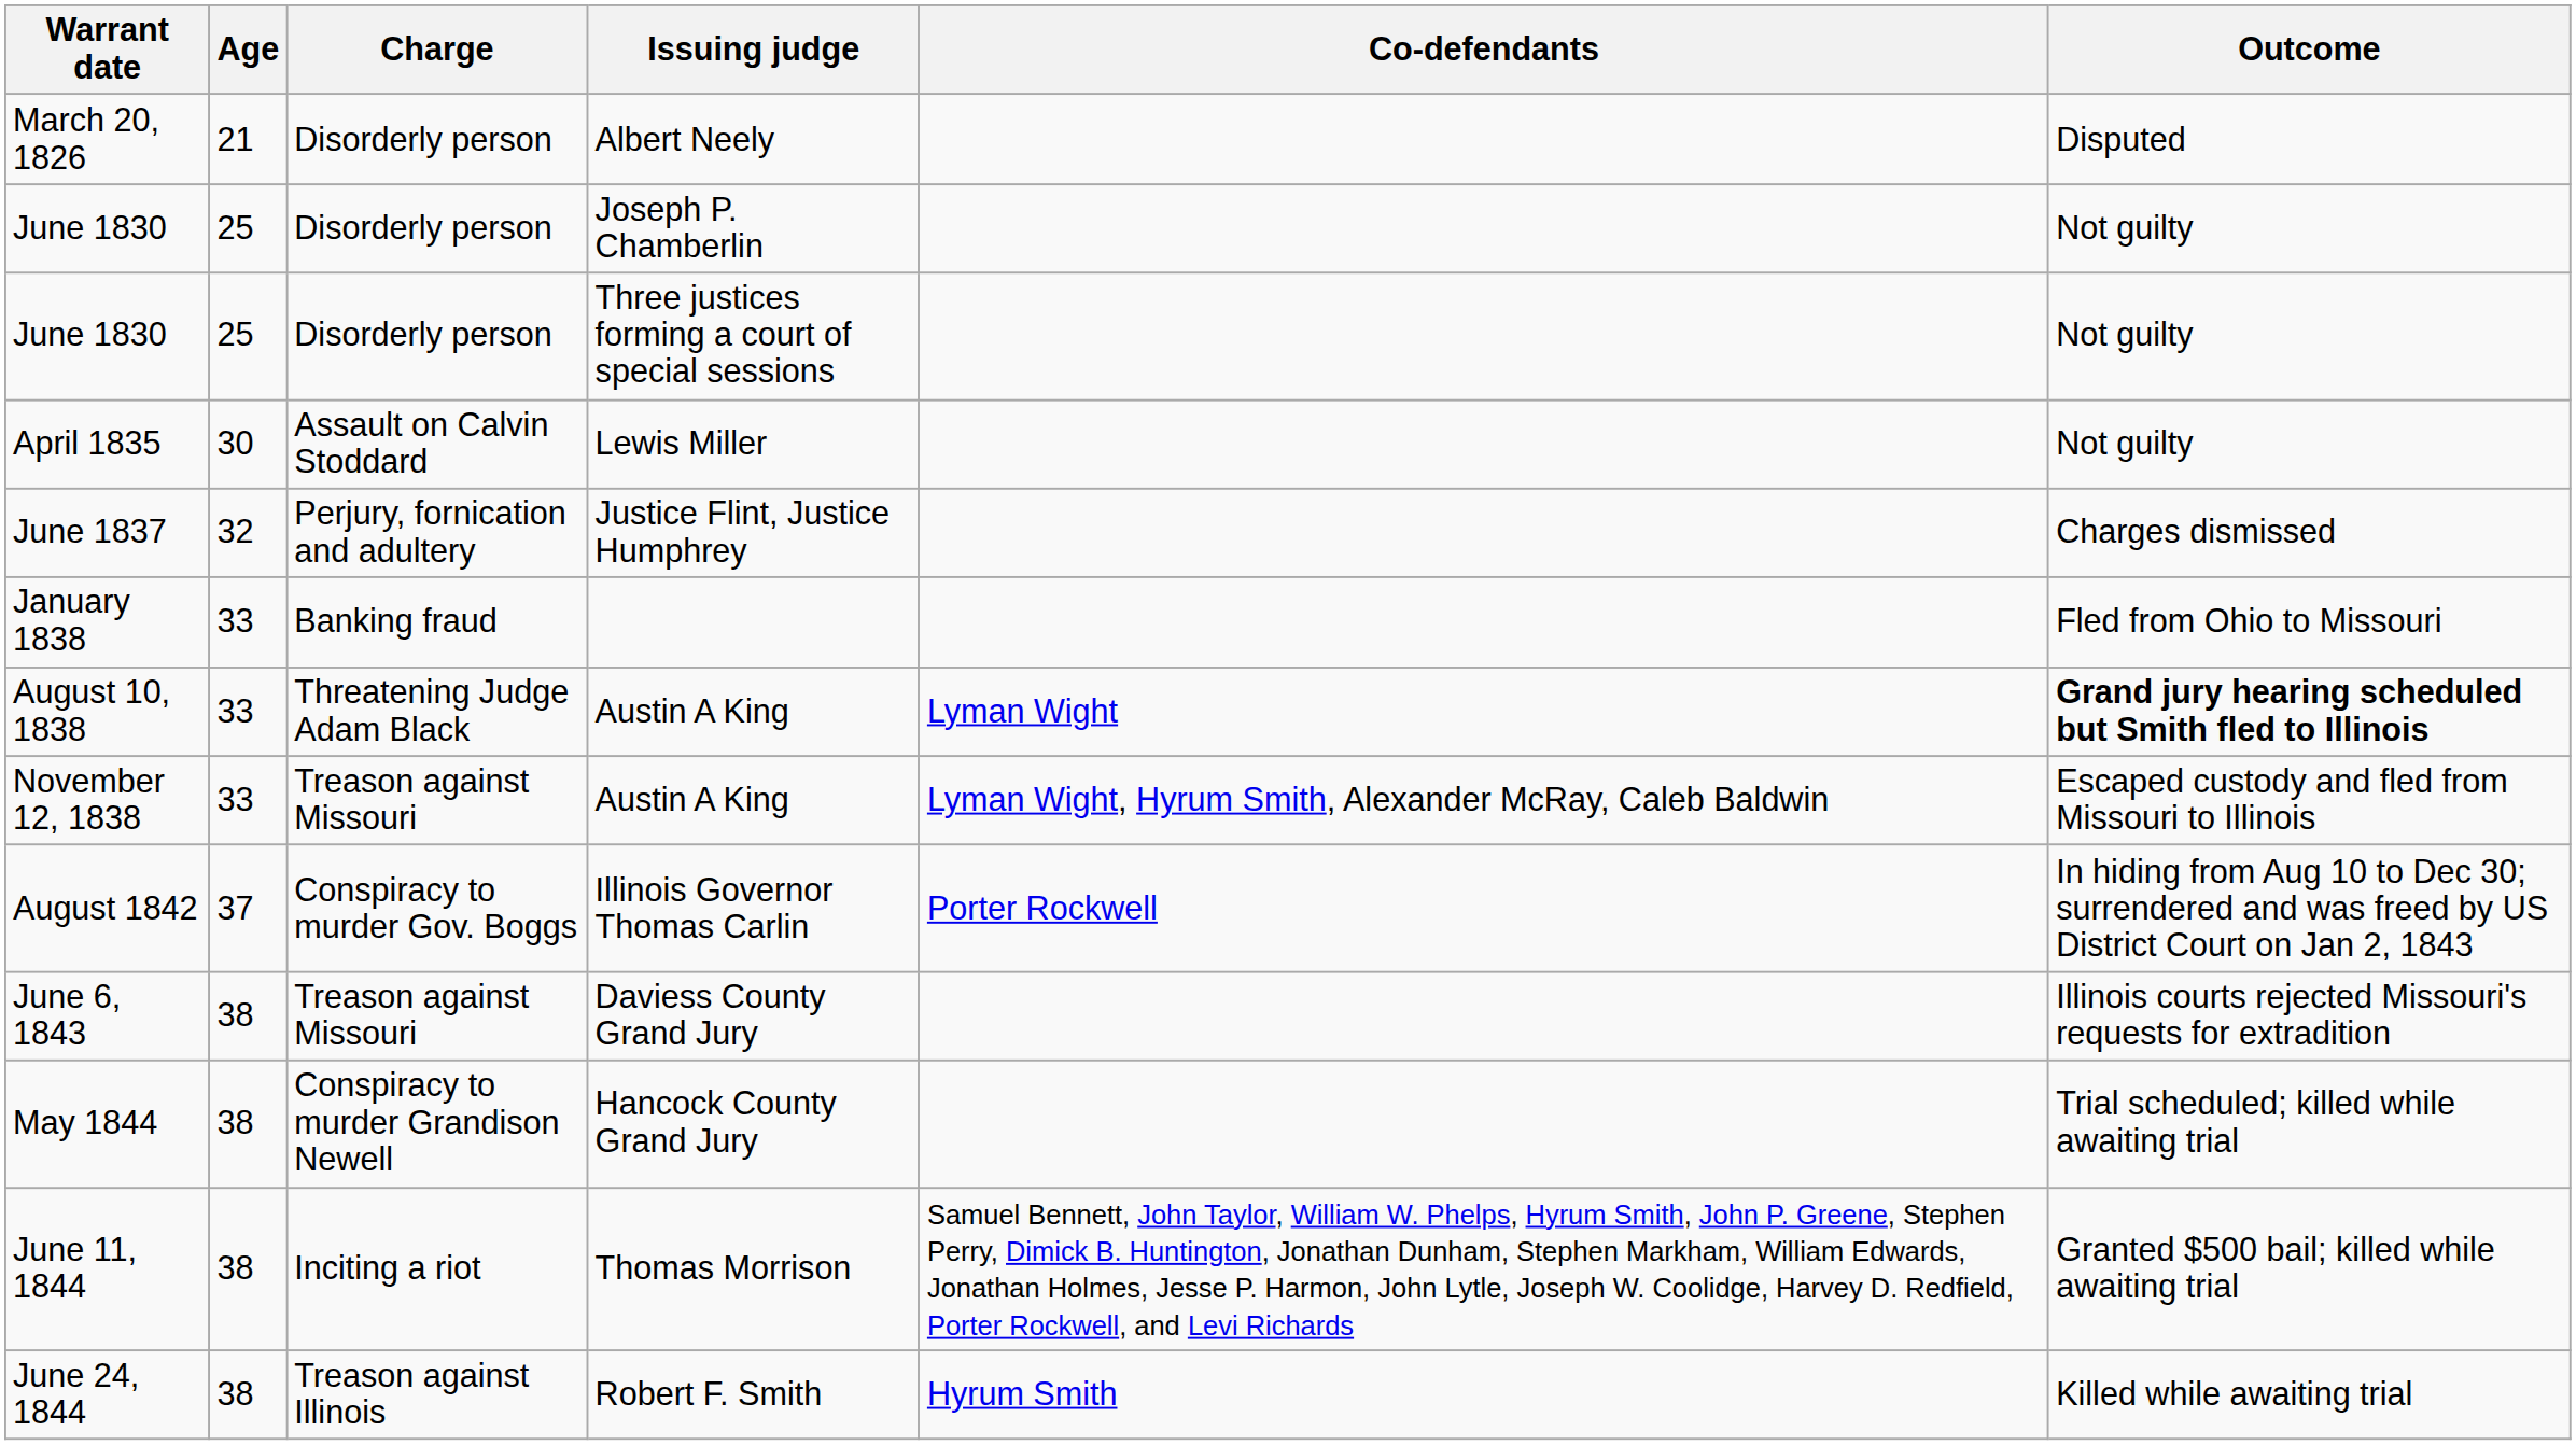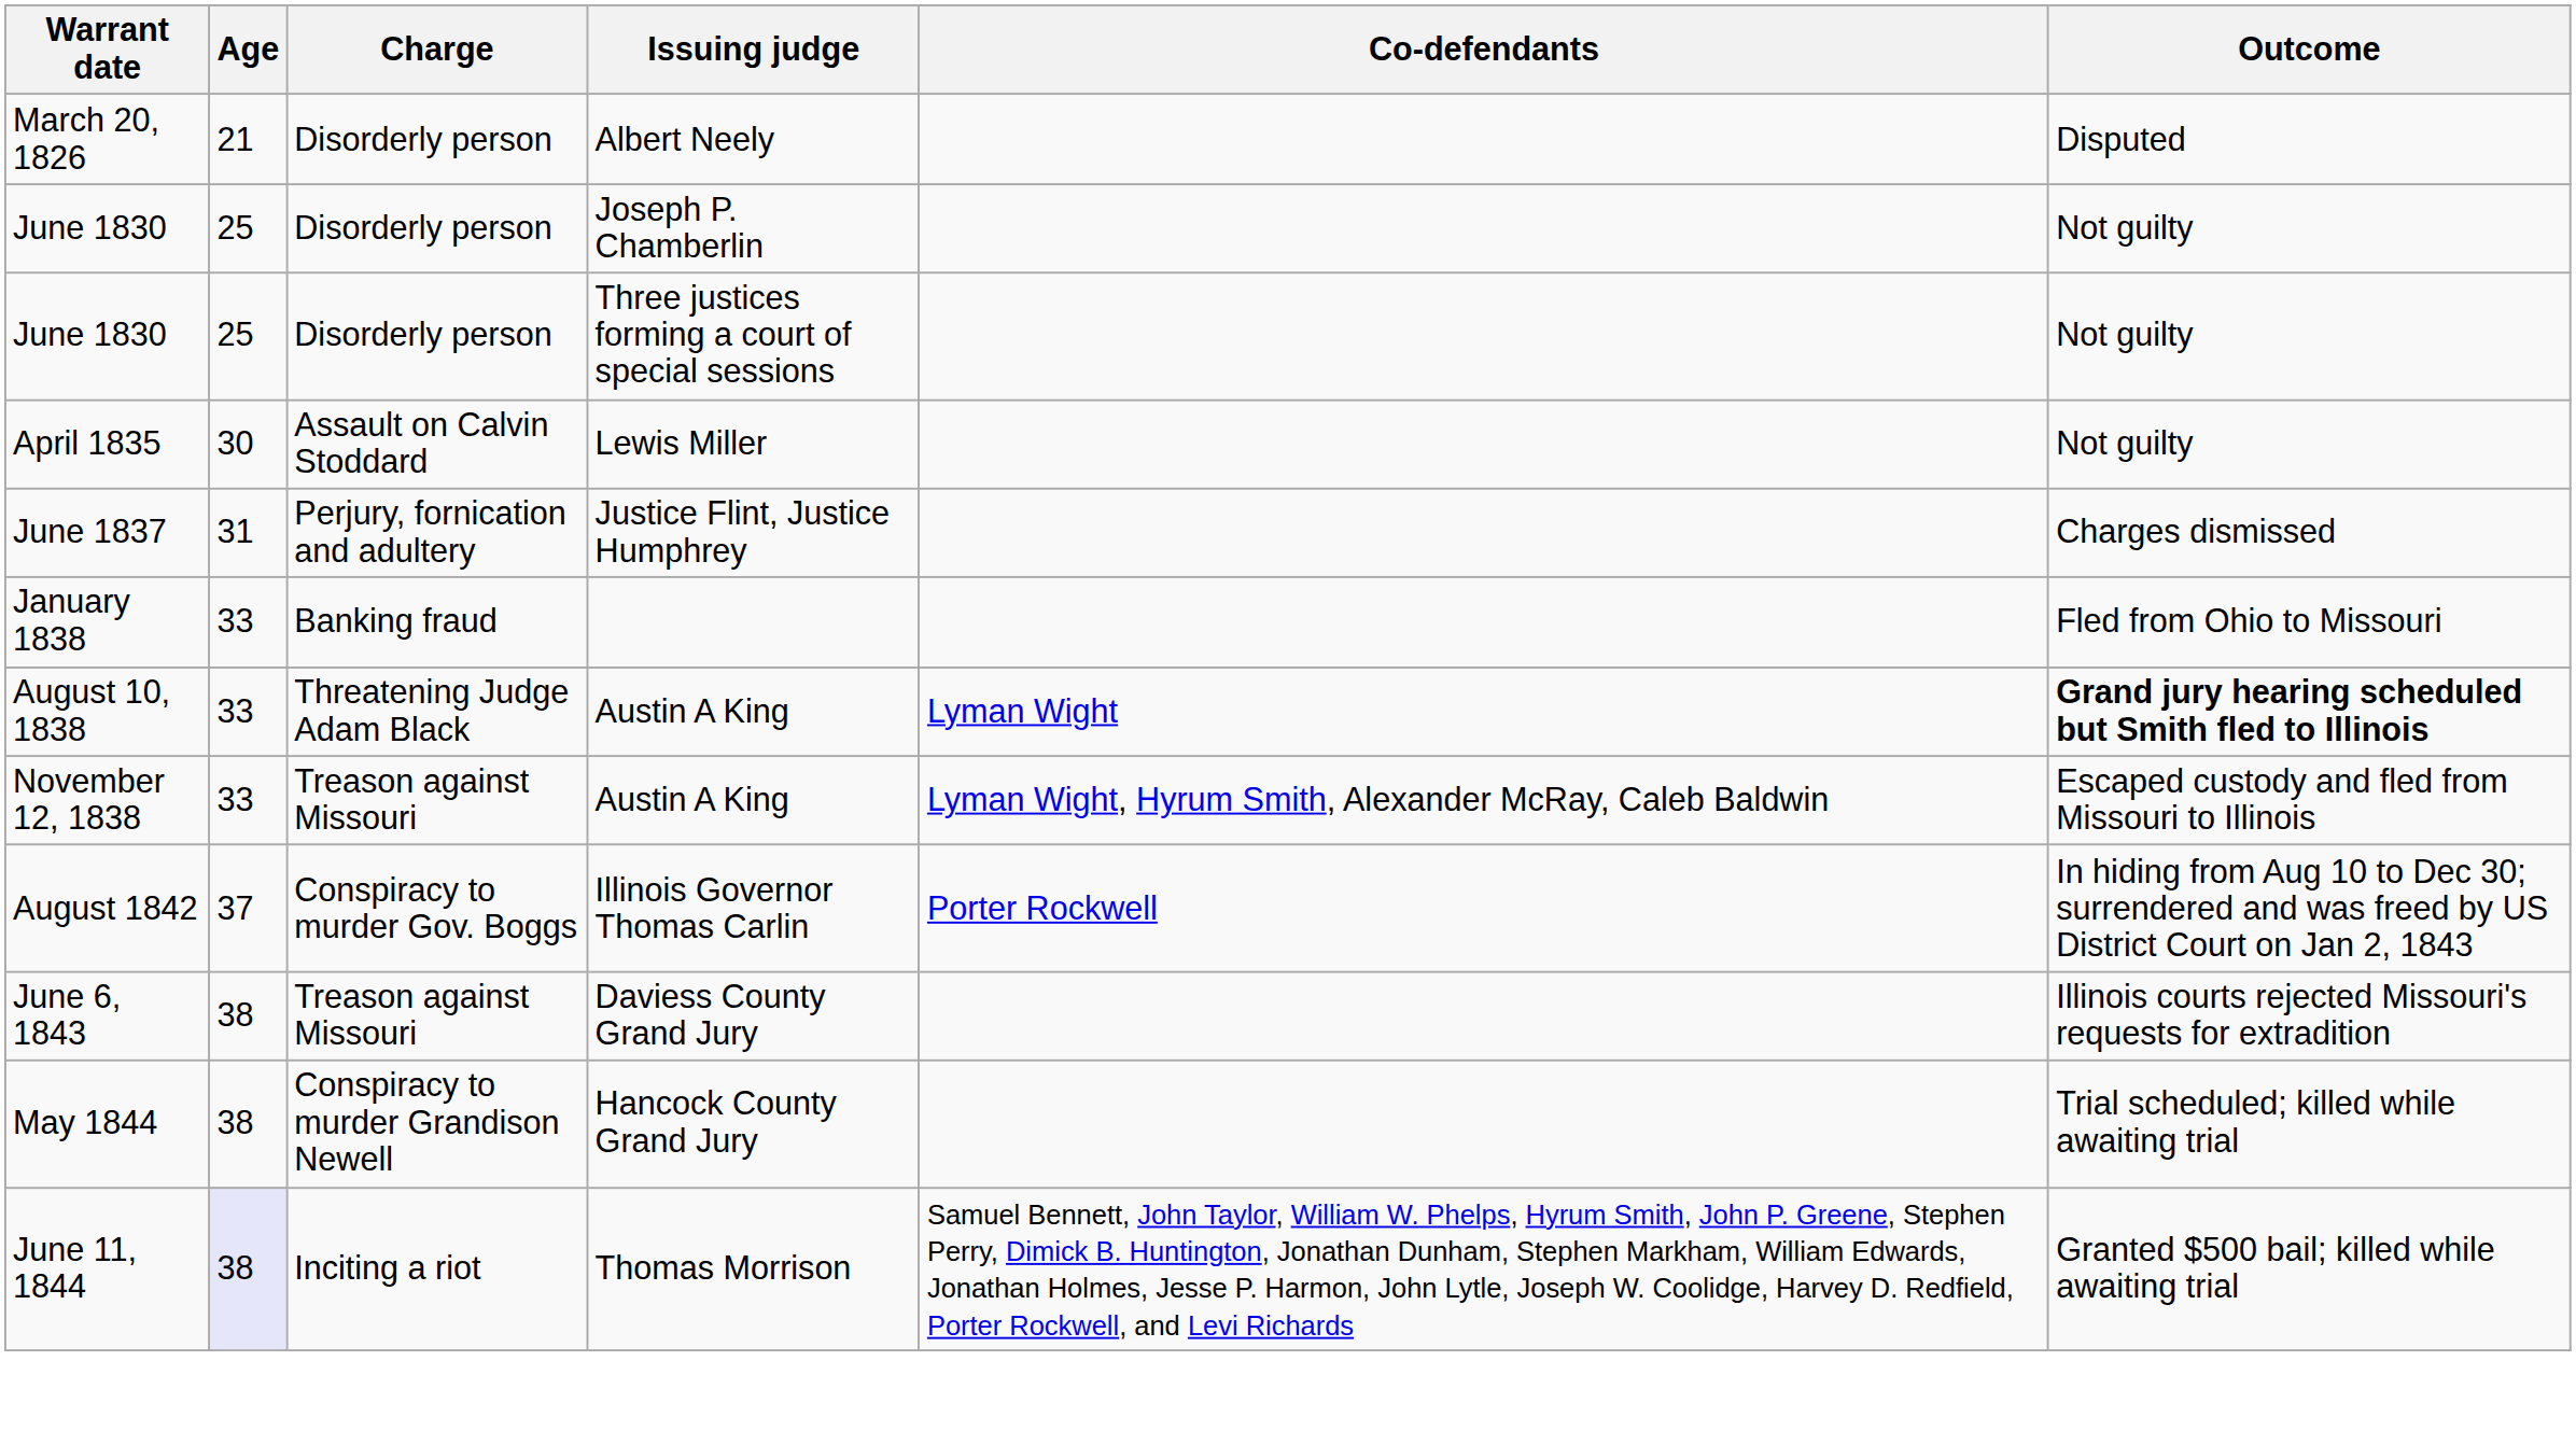 <table class="wikitable">
 <tr>
 <th>Warrant date</th>
 <th>Age</th>
 <th>Charge</th>
 <th>Issuing judge</th>
 <th>Co-defendants</th>
 <th>Outcome</th>
 </tr>
 <tr>
 <td>March 20, 1826</td>
 <td>21</td>
 <td>Disorderly person</td>
 <td>Albert Neely</td>
 <td></td>
 <td>Disputed</td>
 </tr>
 <tr>
 <td>June 1830</td>
 <td>25</td>
 <td>Disorderly person</td>
 <td>Joseph P. Chamberlin</td>
 <td></td>
 <td>Not guilty</td>
 </tr>
 <tr>
 <td>June 1830</td>
 <td>25</td>
 <td>Disorderly person</td>
 <td>Three justices forming a court of special sessions</td>
 <td></td>
 <td>Not guilty</td>
 </tr>
 <tr>
 <td>April 1835</td>
 <td>30</td>
 <td>Assault on Calvin Stoddard</td>
 <td>Lewis Miller</td>
 <td></td>
 <td>Not guilty</td>
 </tr>
 <tr>
 <td>June 1837</td>
-<td>32</td>
+<td>31</td>
 <td>Perjury, fornication and adultery</td>
 <td>Justice Flint, Justice Humphrey</td>
 <td></td>
 <td>Charges dismissed</td>
 </tr>
 <tr>
 <td>January 1838</td>
 <td>33</td>
 <td>Banking fraud</td>
 <td></td>
 <td></td>
 <td>Fled from Ohio to Missouri</td>
 </tr>
 <tr>
 <td>August 10, 1838</td>
 <td>33</td>
 <td>Threatening Judge Adam Black</td>
 <td>Austin A King</td>
 <td><a href='#'>Lyman Wight</a></td>
 <td><strong>Grand jury hearing scheduled but Smith fled to Illinois</strong></td>
 </tr>
 <tr>
 <td>November 12, 1838</td>
 <td>33</td>
 <td>Treason against Missouri</td>
 <td>Austin A King</td>
 <td><a href='#'>Lyman Wight</a>, <a href='#'>Hyrum Smith</a>, Alexander McRay, Caleb Baldwin</td>
 <td>Escaped custody and fled from Missouri to Illinois</td>
 </tr>
 <tr>
 <td>August 1842</td>
 <td>37</td>
 <td>Conspiracy to murder Gov. Boggs</td>
 <td>Illinois Governor Thomas Carlin</td>
 <td><a href='#'>Porter Rockwell</a></td>
 <td>In hiding from Aug 10 to Dec 30; surrendered and was freed by US District Court on Jan 2, 1843</td>
 </tr>
 <tr>
 <td>June 6, 1843</td>
 <td>38</td>
 <td>Treason against Missouri</td>
 <td>Daviess County Grand Jury</td>
 <td></td>
 <td>Illinois courts rejected Missouri's requests for extradition</td>
 </tr>
 <tr>
 <td>May 1844</td>
 <td>38</td>
 <td>Conspiracy to murder Grandison Newell</td>
 <td>Hancock County Grand Jury</td>
 <td></td>
 <td>Trial scheduled; killed while awaiting trial</td>
 </tr>
 <tr>
 <td>June 11, 1844</td>
-<td>38</td>
+<td style="background: lavender;">38</td>
 <td>Inciting a riot</td>
 <td>Thomas Morrison</td>
 <td><small>Samuel Bennett, <a href='#'>John Taylor</a>, <a href='#'>William W. Phelps</a>, <a href='#'>Hyrum Smith</a>, <a href='#'>John P. Greene</a>, Stephen Perry, <a href='#'>Dimick B. Huntington</a>, Jonathan Dunham, Stephen Markham, William Edwards, Jonathan Holmes, Jesse P. Harmon, John Lytle, Joseph W. Coolidge, Harvey D. Redfield, <a href='#'>Porter Rockwell</a>, and <a href='#'>Levi Richards</a></small></td>
 <td>Granted $500 bail; killed while awaiting trial</td>
 </tr>
-<tr>
-<td>June 24, 1844</td>
-<td>38</td>
-<td>Treason against Illinois</td>
-<td>Robert F. Smith</td>
-<td><a href='#'>Hyrum Smith</a></td>
-<td>Killed while awaiting trial</td>
-</tr>
 </table>
